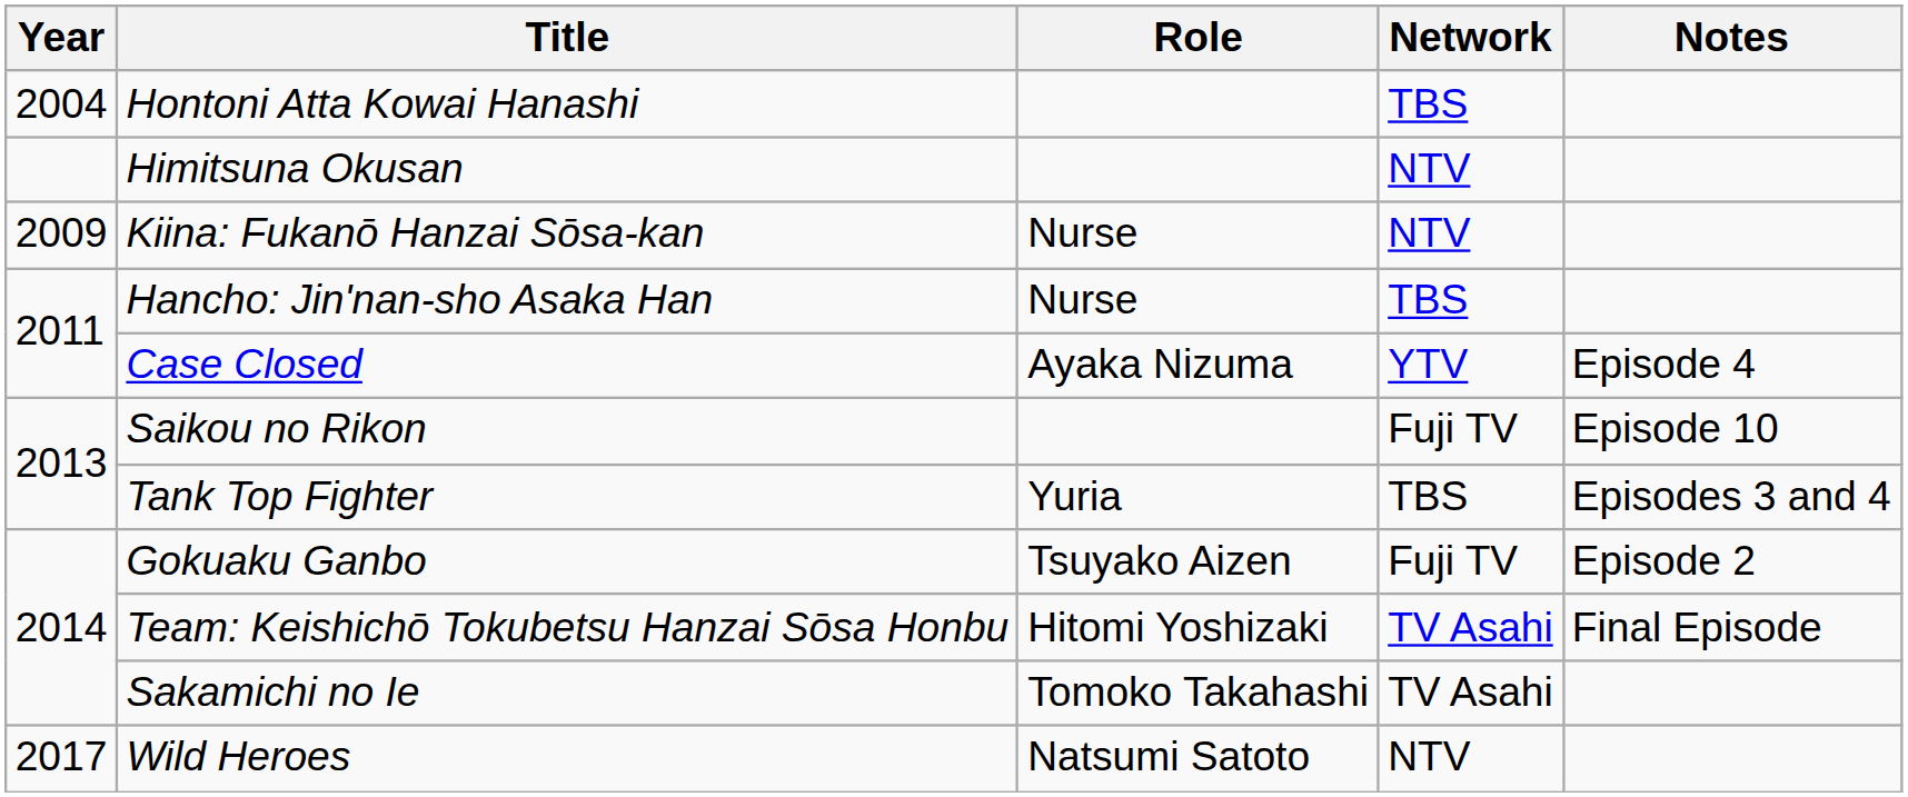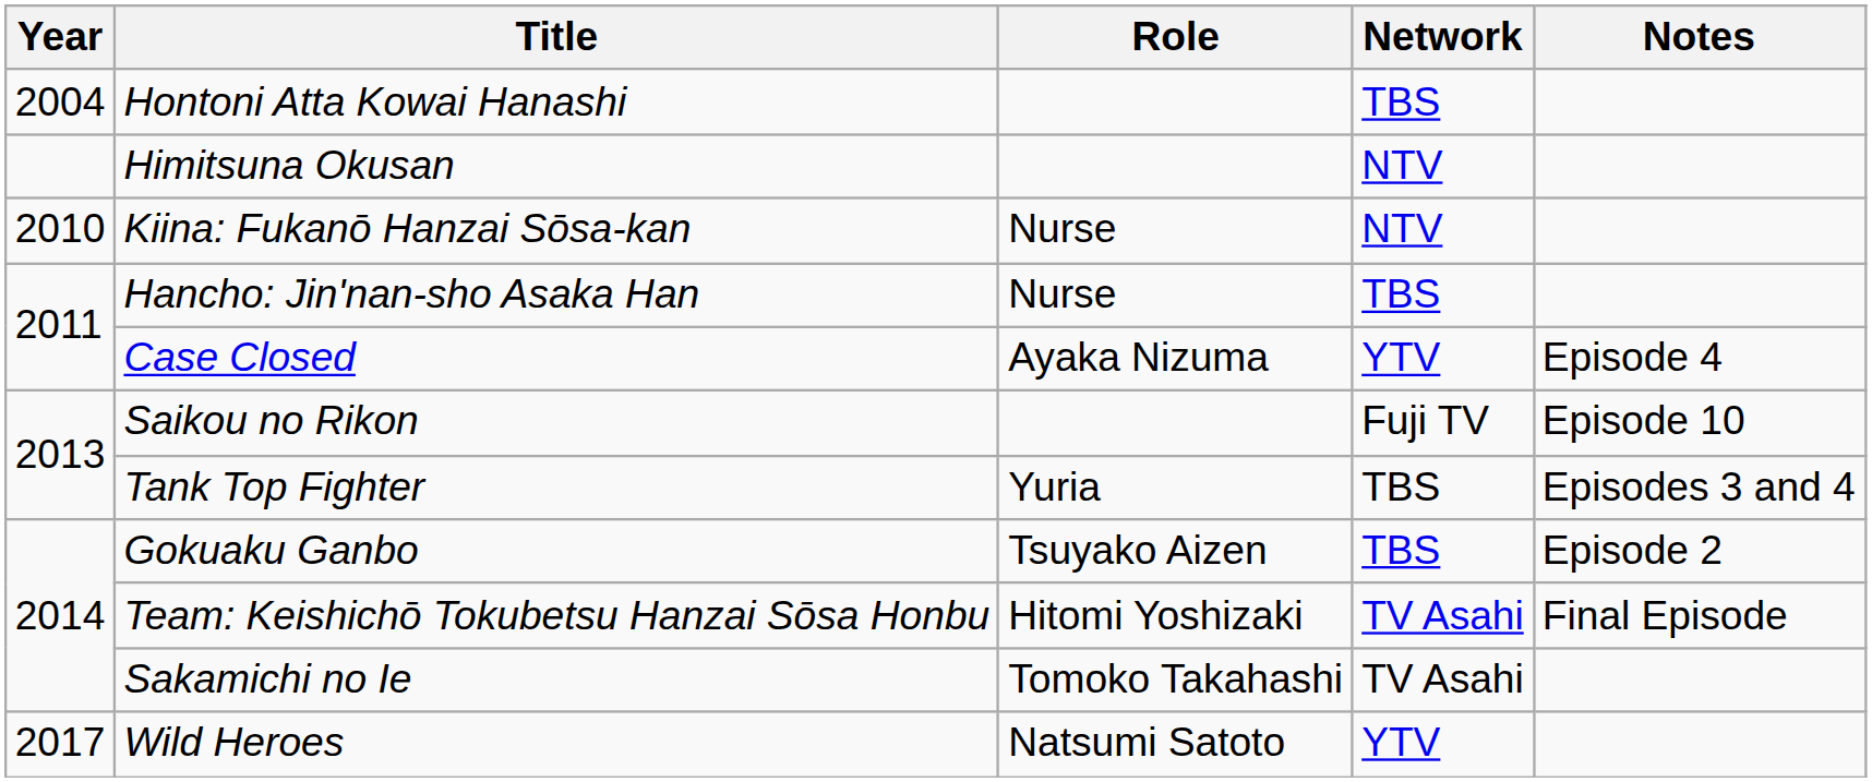 <table class="wikitable">
 <tr>
 <th>Year</th>
 <th>Title</th>
 <th>Role</th>
 <th>Network</th>
 <th>Notes</th>
 </tr>
 <tr>
 <td>2004</td>
 <td><em>Hontoni Atta Kowai Hanashi</em></td>
 <td></td>
 <td><a href='#'>TBS</a></td>
 <td></td>
 </tr>
 <tr>
 <td></td>
 <td><em>Himitsuna Okusan</em></td>
 <td></td>
 <td><a href='#'>NTV</a></td>
 <td></td>
 </tr>
 <tr>
-<td>2009</td>
+<td>2010</td>
 <td><em>Kiina: Fukanō Hanzai Sōsa-kan</em></td>
 <td>Nurse</td>
 <td><a href='#'>NTV</a></td>
 <td></td>
 </tr>
 <tr>
 <td rowspan="2">2011</td>
 <td><em>Hancho: Jin'nan-sho Asaka Han</em></td>
 <td>Nurse</td>
 <td><a href='#'>TBS</a></td>
 <td></td>
 </tr>
 <tr>
 <td><em><a href='#'>Case Closed</a></em></td>
 <td>Ayaka Nizuma</td>
 <td><a href='#'>YTV</a></td>
 <td>Episode 4</td>
 </tr>
 <tr>
 <td rowspan="2">2013</td>
 <td><em>Saikou no Rikon</em></td>
 <td></td>
 <td>Fuji TV</td>
 <td>Episode 10</td>
 </tr>
 <tr>
 <td><em>Tank Top Fighter</em></td>
 <td>Yuria</td>
 <td>TBS</td>
 <td>Episodes 3 and 4</td>
 </tr>
 <tr>
 <td rowspan="3">2014</td>
 <td><em>Gokuaku Ganbo</em></td>
 <td>Tsuyako Aizen</td>
-<td>Fuji TV</td>
+<td><a href='#'>TBS</a></td>
 <td>Episode 2</td>
 </tr>
 <tr>
 <td><em>Team: Keishichō Tokubetsu Hanzai Sōsa Honbu</em></td>
 <td>Hitomi Yoshizaki</td>
 <td><a href='#'>TV Asahi</a></td>
 <td>Final Episode</td>
 </tr>
 <tr>
 <td><em>Sakamichi no Ie</em></td>
 <td>Tomoko Takahashi</td>
 <td>TV Asahi</td>
 <td></td>
 </tr>
 <tr>
 <td>2017</td>
 <td><em>Wild Heroes</em></td>
 <td>Natsumi Satoto</td>
-<td>NTV</td>
+<td><a href='#'>YTV</a></td>
 <td></td>
 </tr>
 </table>
